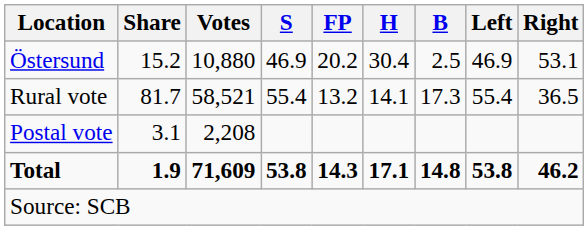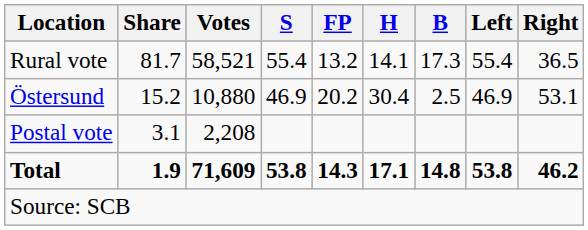 <table class="wikitable sortable" style=text-align:right>
 <tr>
 <th>Location</th>
 <th>Share</th>
 <th>Votes</th>
 <th><a href='#'>S</a></th>
 <th><a href='#'>FP</a></th>
 <th><a href='#'>H</a></th>
 <th><a href='#'>B</a></th>
 <th>Left</th>
 <th>Right</th>
 </tr>
 <tr>
+<td align=left>Rural vote</td>
+<td>81.7</td>
+<td>58,521</td>
+<td>55.4</td>
+<td>13.2</td>
+<td>14.1</td>
+<td>17.3</td>
+<td>55.4</td>
+<td>36.5</td>
+</tr>
+<tr>
 <td align=left><a href='#'>Östersund</a></td>
 <td>15.2</td>
 <td>10,880</td>
 <td>46.9</td>
 <td>20.2</td>
 <td>30.4</td>
 <td>2.5</td>
 <td>46.9</td>
 <td>53.1</td>
-</tr>
-<tr>
-<td align=left>Rural vote</td>
-<td>81.7</td>
-<td>58,521</td>
-<td>55.4</td>
-<td>13.2</td>
-<td>14.1</td>
-<td>17.3</td>
-<td>55.4</td>
-<td>36.5</td>
 </tr>
 <tr>
 <td align=left><a href='#'>Postal vote</a></td>
 <td>3.1</td>
 <td>2,208</td>
 <td></td>
 <td></td>
 <td></td>
 <td></td>
 <td></td>
 <td></td>
 </tr>
 <tr>
 <td align=left><strong>Total</strong></td>
 <td><strong>1.9</strong></td>
 <td><strong>71,609</strong></td>
 <td><strong>53.8</strong></td>
 <td><strong>14.3</strong></td>
 <td><strong>17.1</strong></td>
 <td><strong>14.8</strong></td>
 <td><strong>53.8</strong></td>
 <td><strong>46.2</strong></td>
 </tr>
 <tr>
 <td align=left colspan=9>Source: SCB </td>
 </tr>
 </table>
